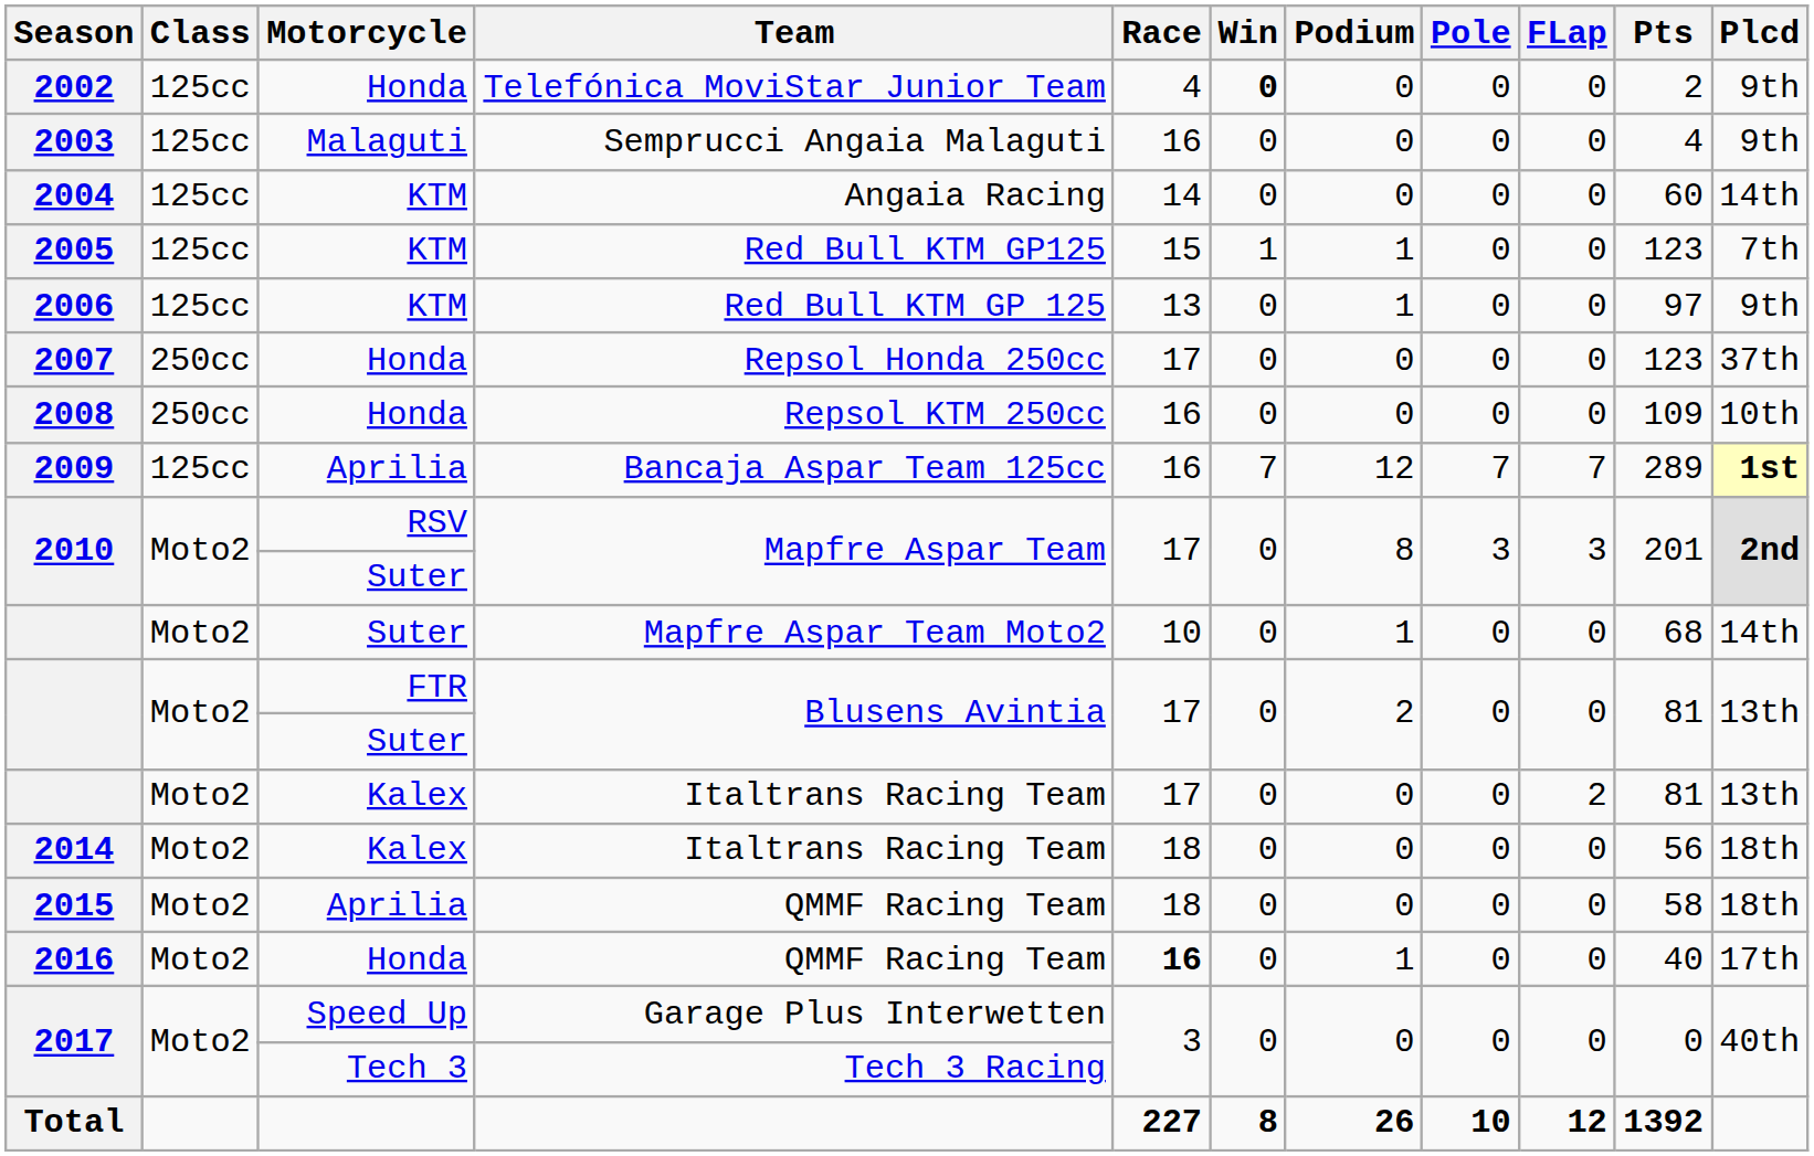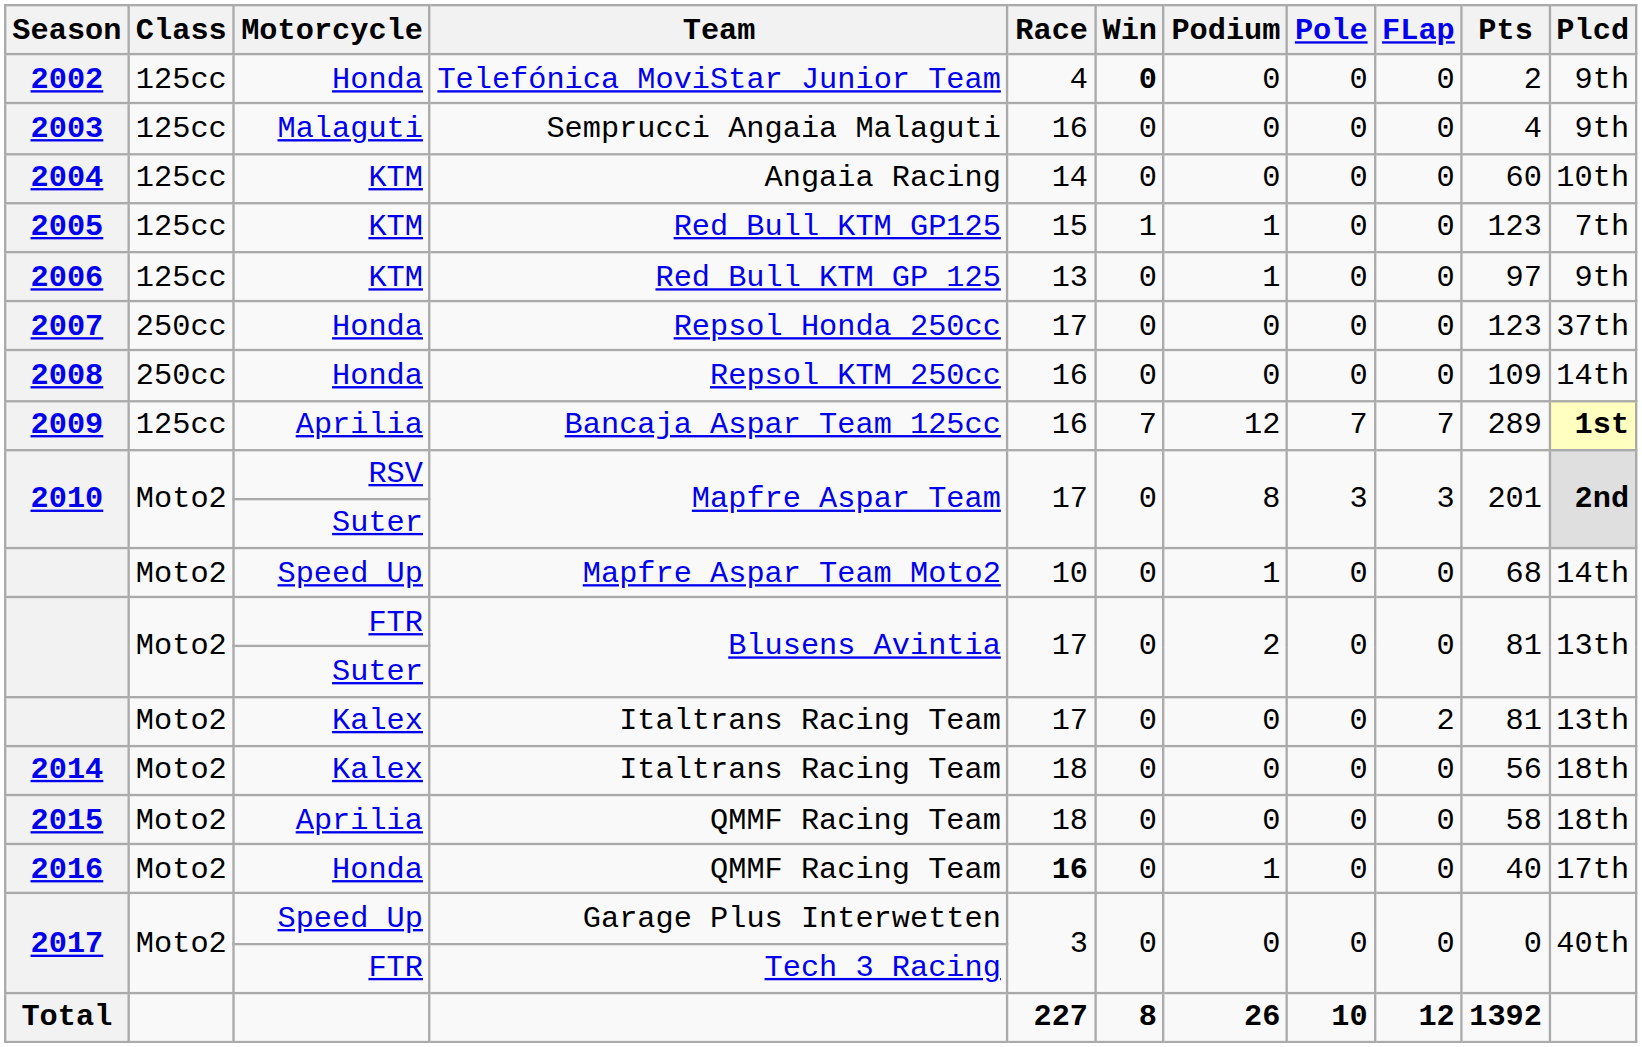 <table class="wikitable" style=text-align:right>
 <tr>
 <th>Season</th>
 <th>Class</th>
 <th>Motorcycle</th>
 <th>Team</th>
 <th>Race</th>
 <th>Win</th>
 <th>Podium</th>
 <th><a href='#'>Pole</a></th>
 <th><a href='#'>FLap</a></th>
 <th>Pts</th>
 <th>Plcd</th>
 </tr>
 <tr>
 <th><a href='#'>2002</a></th>
 <td>125cc</td>
 <td><a href='#'>Honda</a></td>
 <td><a href='#'>Telefónica MoviStar Junior Team</a></td>
 <td>4</td>
 <td><strong>0</strong></td>
 <td>0</td>
 <td>0</td>
 <td>0</td>
 <td>2</td>
 <td>9th</td>
 </tr>
 <tr>
 <th><a href='#'>2003</a></th>
 <td>125cc</td>
 <td><a href='#'>Malaguti</a></td>
 <td>Semprucci Angaia Malaguti</td>
 <td>16</td>
 <td>0</td>
 <td>0</td>
 <td>0</td>
 <td>0</td>
 <td>4</td>
 <td>9th</td>
 </tr>
 <tr>
 <th><a href='#'>2004</a></th>
 <td>125cc</td>
 <td><a href='#'>KTM</a></td>
 <td>Angaia Racing</td>
 <td>14</td>
 <td>0</td>
 <td>0</td>
 <td>0</td>
 <td>0</td>
 <td>60</td>
-<td>14th</td>
+<td>10th</td>
 </tr>
 <tr>
 <th><a href='#'>2005</a></th>
 <td>125cc</td>
 <td><a href='#'>KTM</a></td>
 <td><a href='#'>Red Bull KTM GP125</a></td>
 <td>15</td>
 <td>1</td>
 <td>1</td>
 <td>0</td>
 <td>0</td>
 <td>123</td>
 <td>7th</td>
 </tr>
 <tr>
 <th><a href='#'>2006</a></th>
 <td>125cc</td>
 <td><a href='#'>KTM</a></td>
 <td><a href='#'>Red Bull KTM GP 125</a></td>
 <td>13</td>
 <td>0</td>
 <td>1</td>
 <td>0</td>
 <td>0</td>
 <td>97</td>
 <td>9th</td>
 </tr>
 <tr>
 <th><a href='#'>2007</a></th>
 <td>250cc</td>
 <td><a href='#'>Honda</a></td>
 <td><a href='#'>Repsol Honda 250cc</a></td>
 <td>17</td>
 <td>0</td>
 <td>0</td>
 <td>0</td>
 <td>0</td>
 <td>123</td>
 <td>37th</td>
 </tr>
 <tr>
 <th><a href='#'>2008</a></th>
 <td>250cc</td>
 <td><a href='#'>Honda</a></td>
 <td><a href='#'>Repsol KTM 250cc</a></td>
 <td>16</td>
 <td>0</td>
 <td>0</td>
 <td>0</td>
 <td>0</td>
 <td>109</td>
-<td>10th</td>
+<td>14th</td>
 </tr>
 <tr>
 <th><a href='#'>2009</a></th>
 <td>125cc</td>
 <td><a href='#'>Aprilia</a></td>
 <td><a href='#'>Bancaja Aspar Team 125cc</a></td>
 <td>16</td>
 <td>7</td>
 <td>12</td>
 <td>7</td>
 <td>7</td>
 <td>289</td>
 <td style="background:#FFFFBF;"><strong>1st</strong></td>
 </tr>
 <tr>
 <th rowspan=2><a href='#'>2010</a></th>
 <td rowspan=2>Moto2</td>
 <td><a href='#'>RSV</a></td>
 <td rowspan=2><a href='#'>Mapfre Aspar Team</a></td>
 <td rowspan=2>17</td>
 <td rowspan=2>0</td>
 <td rowspan=2>8</td>
 <td rowspan=2>3</td>
 <td rowspan=2>3</td>
 <td rowspan=2>201</td>
 <td rowspan=2 style="background:#DFDFDF;"><strong>2nd</strong></td>
 </tr>
 <tr>
 <td><a href='#'>Suter</a></td>
 </tr>
 <tr>
 <th></th>
 <td>Moto2</td>
-<td><a href='#'>Suter</a></td>
+<td><a href='#'>Speed Up</a></td>
 <td><a href='#'>Mapfre Aspar Team Moto2</a></td>
 <td>10</td>
 <td>0</td>
 <td>1</td>
 <td>0</td>
 <td>0</td>
 <td>68</td>
 <td>14th</td>
 </tr>
 <tr>
 <th rowspan=2></th>
 <td rowspan=2>Moto2</td>
 <td><a href='#'>FTR</a></td>
 <td rowspan=2><a href='#'>Blusens Avintia</a></td>
 <td rowspan=2>17</td>
 <td rowspan=2>0</td>
 <td rowspan=2>2</td>
 <td rowspan=2>0</td>
 <td rowspan=2>0</td>
 <td rowspan=2>81</td>
 <td rowspan=2>13th</td>
 </tr>
 <tr>
 <td><a href='#'>Suter</a></td>
 </tr>
 <tr>
 <th></th>
 <td>Moto2</td>
 <td><a href='#'>Kalex</a></td>
 <td>Italtrans Racing Team</td>
 <td>17</td>
 <td>0</td>
 <td>0</td>
 <td>0</td>
 <td>2</td>
 <td>81</td>
 <td>13th</td>
 </tr>
 <tr>
 <th><a href='#'>2014</a></th>
 <td>Moto2</td>
 <td><a href='#'>Kalex</a></td>
 <td>Italtrans Racing Team</td>
 <td>18</td>
 <td>0</td>
 <td>0</td>
 <td>0</td>
 <td>0</td>
 <td>56</td>
 <td>18th</td>
 </tr>
 <tr>
 <th><a href='#'>2015</a></th>
 <td>Moto2</td>
 <td><a href='#'>Aprilia</a></td>
 <td>QMMF Racing Team</td>
 <td>18</td>
 <td>0</td>
 <td>0</td>
 <td>0</td>
 <td>0</td>
 <td>58</td>
 <td>18th</td>
 </tr>
 <tr>
 <th><a href='#'>2016</a></th>
 <td>Moto2</td>
 <td><a href='#'>Honda</a></td>
 <td>QMMF Racing Team</td>
 <td><strong>16</strong></td>
 <td>0</td>
 <td>1</td>
 <td>0</td>
 <td>0</td>
 <td>40</td>
 <td>17th</td>
 </tr>
 <tr>
 <th rowspan=2><a href='#'>2017</a></th>
 <td rowspan=2>Moto2</td>
 <td><a href='#'>Speed Up</a></td>
 <td>Garage Plus Interwetten</td>
 <td rowspan=2>3</td>
 <td rowspan=2>0</td>
 <td rowspan=2>0</td>
 <td rowspan=2>0</td>
 <td rowspan=2>0</td>
 <td rowspan=2>0</td>
 <td rowspan=2>40th</td>
 </tr>
 <tr>
-<td><a href='#'>Tech 3</a></td>
+<td><a href='#'>FTR</a></td>
 <td><a href='#'>Tech 3 Racing</a></td>
 </tr>
 <tr>
 <th>Total</th>
 <td></td>
 <td></td>
 <td></td>
 <td><strong>227</strong></td>
 <td><strong>8</strong></td>
 <td><strong>26</strong></td>
 <td><strong>10</strong></td>
 <td><strong>12</strong></td>
 <td><strong>1392</strong></td>
 <td></td>
 </tr>
 </table>
